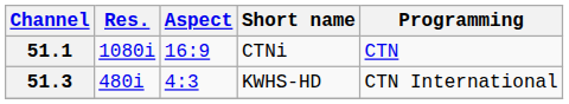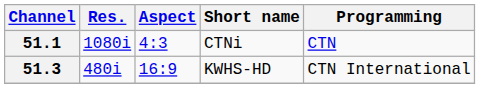 <table class="wikitable">
 <tr>
 <th><a href='#'>Channel</a></th>
 <th><a href='#'>Res.</a></th>
 <th><a href='#'>Aspect</a></th>
 <th>Short name</th>
 <th>Programming</th>
 </tr>
 <tr>
 <th scope = "row">51.1</th>
 <td><a href='#'>1080i</a></td>
-<td><a href='#'>16:9</a></td>
+<td><a href='#'>4:3</a></td>
 <td>CTNi</td>
 <td><a href='#'>CTN</a></td>
 </tr>
 <tr>
 <th scope = "row">51.3</th>
 <td><a href='#'>480i</a></td>
-<td><a href='#'>4:3</a></td>
+<td><a href='#'>16:9</a></td>
 <td>KWHS-HD</td>
 <td>CTN International</td>
 </tr>
 <tr>
 </tr>
 </table>
